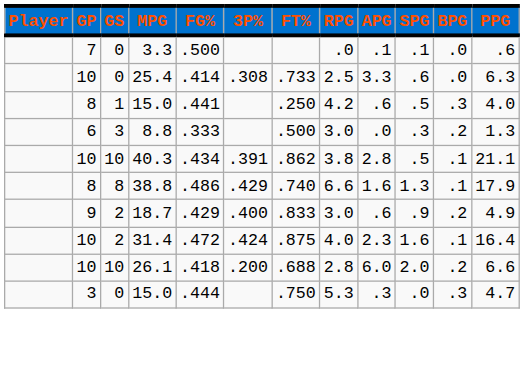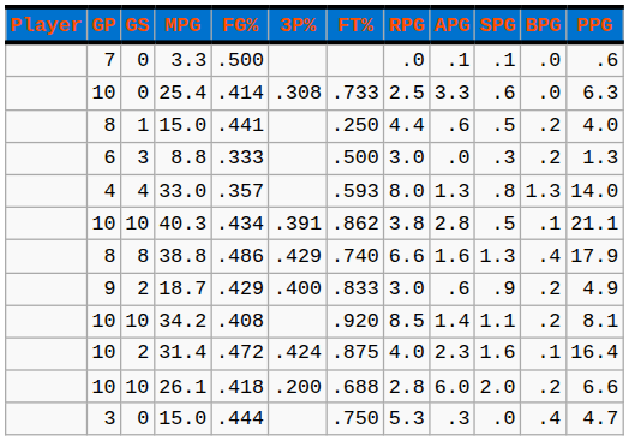 <table class="wikitable sortable" style="text-align:right;">
 <tr>
 <th style="background:#0072CE; color:#FE5000; border-top:#010101 3px solid; border-bottom:#010101 3px solid;">Player</th>
 <th style="background:#0072CE; color:#FE5000; border-top:#010101 3px solid; border-bottom:#010101 3px solid;">GP</th>
 <th style="background:#0072CE; color:#FE5000; border-top:#010101 3px solid; border-bottom:#010101 3px solid;">GS</th>
 <th style="background:#0072CE; color:#FE5000; border-top:#010101 3px solid; border-bottom:#010101 3px solid;">MPG</th>
 <th style="background:#0072CE; color:#FE5000; border-top:#010101 3px solid; border-bottom:#010101 3px solid;">FG%</th>
 <th style="background:#0072CE; color:#FE5000; border-top:#010101 3px solid; border-bottom:#010101 3px solid;">3P%</th>
 <th style="background:#0072CE; color:#FE5000; border-top:#010101 3px solid; border-bottom:#010101 3px solid;">FT%</th>
 <th style="background:#0072CE; color:#FE5000; border-top:#010101 3px solid; border-bottom:#010101 3px solid;">RPG</th>
 <th style="background:#0072CE; color:#FE5000; border-top:#010101 3px solid; border-bottom:#010101 3px solid;">APG</th>
 <th style="background:#0072CE; color:#FE5000; border-top:#010101 3px solid; border-bottom:#010101 3px solid;">SPG</th>
 <th style="background:#0072CE; color:#FE5000; border-top:#010101 3px solid; border-bottom:#010101 3px solid;">BPG</th>
 <th style="background:#0072CE; color:#FE5000; border-top:#010101 3px solid; border-bottom:#010101 3px solid;">PPG</th>
 </tr>
 <tr>
 <td style="text-align:left;"></td>
 <td>7</td>
 <td>0</td>
 <td>3.3</td>
 <td>.500</td>
 <td></td>
 <td></td>
 <td>.0</td>
 <td>.1</td>
 <td>.1</td>
 <td>.0</td>
 <td>.6</td>
 </tr>
 <tr>
 <td style="text-align:left;"></td>
 <td>10</td>
 <td>0</td>
 <td>25.4</td>
 <td>.414</td>
 <td>.308</td>
 <td>.733</td>
 <td>2.5</td>
 <td>3.3</td>
 <td>.6</td>
 <td>.0</td>
 <td>6.3</td>
 </tr>
 <tr>
 <td style="text-align:left;"></td>
 <td>8</td>
 <td>1</td>
 <td>15.0</td>
 <td>.441</td>
 <td></td>
 <td>.250</td>
-<td>4.2</td>
+<td>4.4</td>
 <td>.6</td>
 <td>.5</td>
-<td>.3</td>
+<td>.2</td>
 <td>4.0</td>
 </tr>
 <tr>
 <td style="text-align:left;"></td>
 <td>6</td>
 <td>3</td>
 <td>8.8</td>
 <td>.333</td>
 <td></td>
 <td>.500</td>
 <td>3.0</td>
 <td>.0</td>
 <td>.3</td>
 <td>.2</td>
 <td>1.3</td>
+</tr>
+<tr>
+<td style="text-align:left;"></td>
+<td>4</td>
+<td>4</td>
+<td>33.0</td>
+<td>.357</td>
+<td></td>
+<td>.593</td>
+<td>8.0</td>
+<td>1.3</td>
+<td>.8</td>
+<td>1.3</td>
+<td>14.0</td>
 </tr>
 <tr>
 <td style="text-align:left;"></td>
 <td>10</td>
 <td>10</td>
 <td>40.3</td>
 <td>.434</td>
 <td>.391</td>
 <td>.862</td>
 <td>3.8</td>
 <td>2.8</td>
 <td>.5</td>
 <td>.1</td>
 <td>21.1</td>
 </tr>
 <tr>
 <td style="text-align:left;"></td>
 <td>8</td>
 <td>8</td>
 <td>38.8</td>
 <td>.486</td>
 <td>.429</td>
 <td>.740</td>
 <td>6.6</td>
 <td>1.6</td>
 <td>1.3</td>
-<td>.1</td>
+<td>.4</td>
 <td>17.9</td>
 </tr>
 <tr>
 <td style="text-align:left;"></td>
 <td>9</td>
 <td>2</td>
 <td>18.7</td>
 <td>.429</td>
 <td>.400</td>
 <td>.833</td>
 <td>3.0</td>
 <td>.6</td>
 <td>.9</td>
 <td>.2</td>
 <td>4.9</td>
+</tr>
+<tr>
+<td style="text-align:left;"></td>
+<td>10</td>
+<td>10</td>
+<td>34.2</td>
+<td>.408</td>
+<td></td>
+<td>.920</td>
+<td>8.5</td>
+<td>1.4</td>
+<td>1.1</td>
+<td>.2</td>
+<td>8.1</td>
 </tr>
 <tr>
 <td style="text-align:left;"></td>
 <td>10</td>
 <td>2</td>
 <td>31.4</td>
 <td>.472</td>
 <td>.424</td>
 <td>.875</td>
 <td>4.0</td>
 <td>2.3</td>
 <td>1.6</td>
 <td>.1</td>
 <td>16.4</td>
 </tr>
 <tr>
 <td style="text-align:left;"></td>
 <td>10</td>
 <td>10</td>
 <td>26.1</td>
 <td>.418</td>
 <td>.200</td>
 <td>.688</td>
 <td>2.8</td>
 <td>6.0</td>
 <td>2.0</td>
 <td>.2</td>
 <td>6.6</td>
 </tr>
 <tr>
 <td style="text-align:left;"></td>
 <td>3</td>
 <td>0</td>
 <td>15.0</td>
 <td>.444</td>
 <td></td>
 <td>.750</td>
 <td>5.3</td>
 <td>.3</td>
 <td>.0</td>
-<td>.3</td>
+<td>.4</td>
 <td>4.7</td>
 </tr>
 </table>
